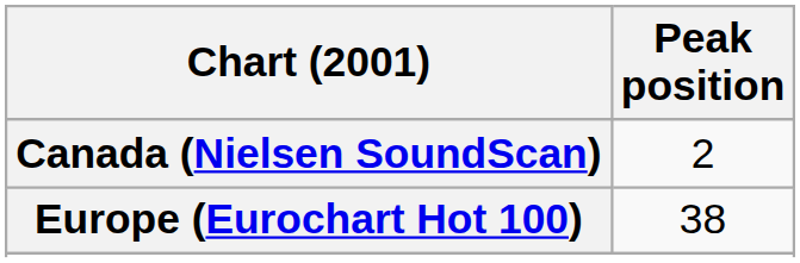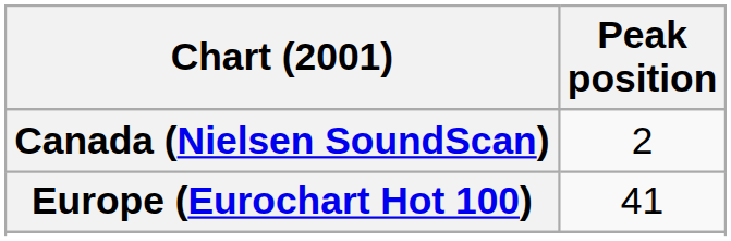 <table class="wikitable sortable plainrowheaders" style="text-align:center">
 <tr>
 <th scope="col">Chart (2001)</th>
 <th scope="col">Peak<br>position</th>
 </tr>
 <tr>
 </tr>
 <tr>
 <th scope="row">Canada (<a href='#'>Nielsen SoundScan</a>)</th>
 <td>2</td>
 </tr>
 <tr>
 <th scope="row">Europe (<a href='#'>Eurochart Hot 100</a>)</th>
-<td>38</td>
+<td>41</td>
 </tr>
 <tr>
 </tr>
 <tr>
 </tr>
 <tr>
 </tr>
 <tr>
 </tr>
 <tr>
 </tr>
 <tr>
 </tr>
 </table>
